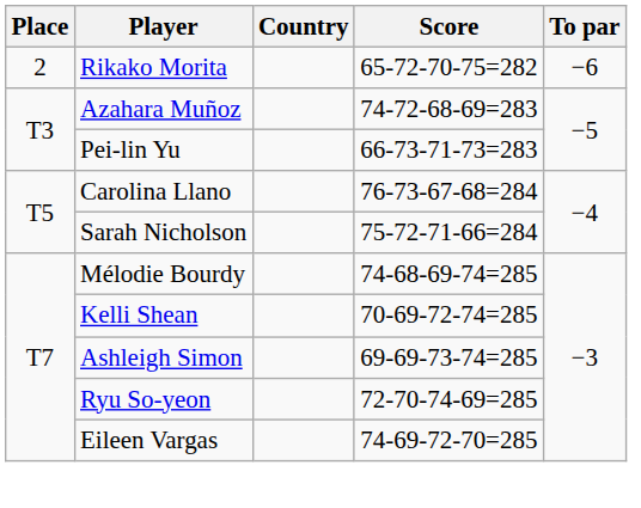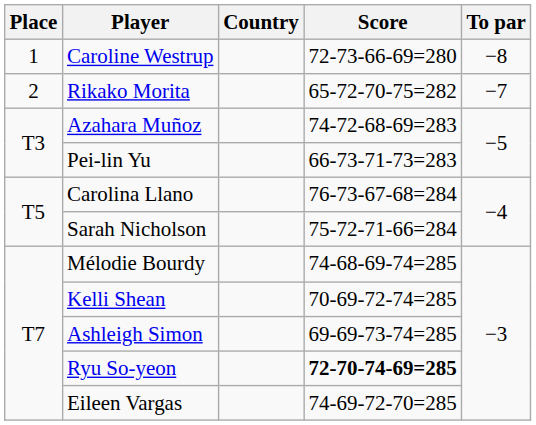 <table class="wikitable" style="font-size:95%;">
 <tr>
 <th>Place</th>
 <th>Player</th>
 <th>Country</th>
 <th>Score</th>
 <th>To par</th>
 </tr>
 <tr>
+<td align=center>1</td>
+<td><a href='#'>Caroline Westrup</a></td>
+<td></td>
+<td>72-73-66-69=280</td>
+<td align=center>−8</td>
+</tr>
+<tr>
 <td align=center>2</td>
 <td><a href='#'>Rikako Morita</a></td>
 <td></td>
 <td>65-72-70-75=282</td>
-<td align=center>−6</td>
+<td align=center>−7</td>
 </tr>
 <tr>
 <td rowspan=2 align=center>T3</td>
 <td><a href='#'>Azahara Muñoz</a></td>
 <td></td>
 <td>74-72-68-69=283</td>
 <td rowspan=2 align=center>−5</td>
 </tr>
 <tr>
 <td>Pei-lin Yu</td>
 <td></td>
 <td>66-73-71-73=283</td>
 </tr>
 <tr>
 <td rowspan=2 align=center>T5</td>
 <td>Carolina Llano</td>
 <td></td>
 <td>76-73-67-68=284</td>
 <td rowspan=2 align=center>−4</td>
 </tr>
 <tr>
 <td>Sarah Nicholson</td>
 <td></td>
 <td>75-72-71-66=284</td>
 </tr>
 <tr>
 <td rowspan=5 align=center>T7</td>
 <td>Mélodie Bourdy</td>
 <td></td>
 <td>74-68-69-74=285</td>
 <td rowspan=5 align=center>−3</td>
 </tr>
 <tr>
 <td><a href='#'>Kelli Shean</a></td>
 <td></td>
 <td>70-69-72-74=285</td>
 </tr>
 <tr>
 <td><a href='#'>Ashleigh Simon</a></td>
 <td></td>
 <td>69-69-73-74=285</td>
 </tr>
 <tr>
 <td><a href='#'>Ryu So-yeon</a></td>
 <td></td>
-<td>72-70-74-69=285</td>
+<td><strong>72-70-74-69=285</strong></td>
 </tr>
 <tr>
 <td>Eileen Vargas</td>
 <td></td>
 <td>74-69-72-70=285</td>
 </tr>
 </table>
